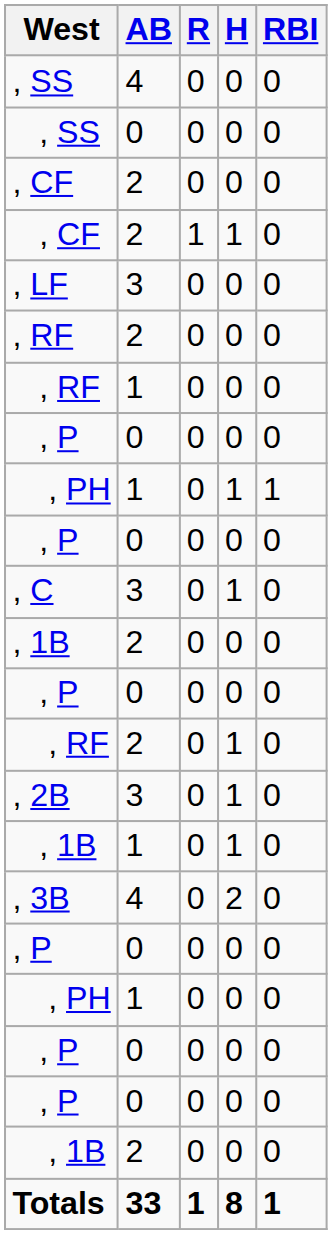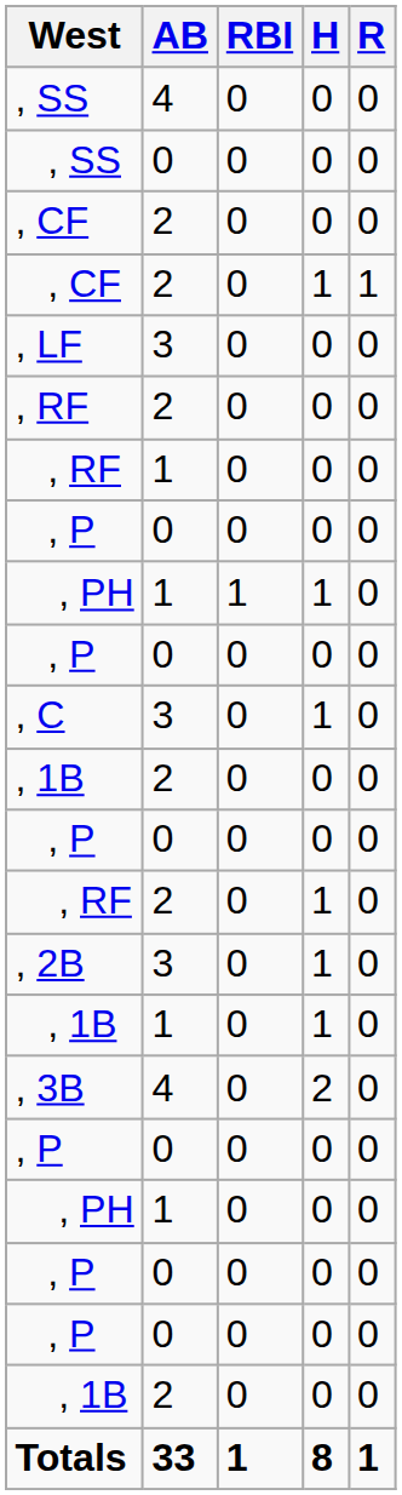 <table class="wikitable sortable">
 <tr>
 <th>West</th>
 <th><a href='#'>AB</a></th>
+<th><a href='#'>RBI</a></th>
+<th><a href='#'>H</a></th>
 <th><a href='#'>R</a></th>
-<th><a href='#'>H</a></th>
-<th><a href='#'>RBI</a></th>
 </tr>
 <tr>
 <td>, <a href='#'>SS</a></td>
 <td>4</td>
 <td>0</td>
 <td>0</td>
 <td>0</td>
 </tr>
 <tr>
 <td>   , <a href='#'>SS</a></td>
 <td>0</td>
 <td>0</td>
 <td>0</td>
 <td>0</td>
 </tr>
 <tr>
 <td>, <a href='#'>CF</a></td>
 <td>2</td>
 <td>0</td>
 <td>0</td>
 <td>0</td>
 </tr>
 <tr>
 <td>   , <a href='#'>CF</a></td>
 <td>2</td>
+<td>0</td>
 <td>1</td>
 <td>1</td>
-<td>0</td>
 </tr>
 <tr>
 <td><strong></strong>, <a href='#'>LF</a></td>
 <td>3</td>
 <td>0</td>
 <td>0</td>
 <td>0</td>
 </tr>
 <tr>
 <td>, <a href='#'>RF</a></td>
 <td>2</td>
 <td>0</td>
 <td>0</td>
 <td>0</td>
 </tr>
 <tr>
 <td>   <strong></strong>, <a href='#'>RF</a></td>
 <td>1</td>
 <td>0</td>
 <td>0</td>
 <td>0</td>
 </tr>
 <tr>
 <td>   , <a href='#'>P</a></td>
 <td>0</td>
 <td>0</td>
 <td>0</td>
 <td>0</td>
 </tr>
 <tr>
 <td>    , <a href='#'>PH</a></td>
 <td>1</td>
-<td>0</td>
 <td>1</td>
 <td>1</td>
+<td>0</td>
 </tr>
 <tr>
 <td>   , <a href='#'>P</a></td>
 <td>0</td>
 <td>0</td>
 <td>0</td>
 <td>0</td>
 </tr>
 <tr>
 <td><strong></strong>, <a href='#'>C</a></td>
 <td>3</td>
 <td>0</td>
 <td>1</td>
 <td>0</td>
 </tr>
 <tr>
 <td><strong></strong>, <a href='#'>1B</a></td>
 <td>2</td>
 <td>0</td>
 <td>0</td>
 <td>0</td>
 </tr>
 <tr>
 <td>   , <a href='#'>P</a></td>
 <td>0</td>
 <td>0</td>
 <td>0</td>
 <td>0</td>
 </tr>
 <tr>
 <td>    , <a href='#'>RF</a></td>
 <td>2</td>
 <td>0</td>
 <td>1</td>
 <td>0</td>
 </tr>
 <tr>
 <td><strong></strong>, <a href='#'>2B</a></td>
 <td>3</td>
 <td>0</td>
 <td>1</td>
 <td>0</td>
 </tr>
 <tr>
 <td>   , <a href='#'>1B</a></td>
 <td>1</td>
 <td>0</td>
 <td>1</td>
 <td>0</td>
 </tr>
 <tr>
 <td>, <a href='#'>3B</a></td>
 <td>4</td>
 <td>0</td>
 <td>2</td>
 <td>0</td>
 </tr>
 <tr>
 <td>, <a href='#'>P</a></td>
 <td>0</td>
 <td>0</td>
 <td>0</td>
 <td>0</td>
 </tr>
 <tr>
 <td>    <strong></strong>, <a href='#'>PH</a></td>
 <td>1</td>
 <td>0</td>
 <td>0</td>
 <td>0</td>
 </tr>
 <tr>
 <td>   , <a href='#'>P</a></td>
 <td>0</td>
 <td>0</td>
 <td>0</td>
 <td>0</td>
 </tr>
 <tr>
 <td>   , <a href='#'>P</a></td>
 <td>0</td>
 <td>0</td>
 <td>0</td>
 <td>0</td>
 </tr>
 <tr>
 <td>    , <a href='#'>1B</a></td>
 <td>2</td>
 <td>0</td>
 <td>0</td>
 <td>0</td>
 </tr>
 <tr class="sortbottom">
 <td><strong>Totals</strong></td>
 <td><strong>33</strong></td>
 <td><strong>1</strong></td>
 <td><strong>8</strong></td>
 <td><strong>1</strong></td>
 </tr>
 </table>
